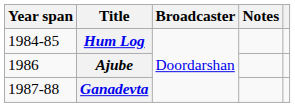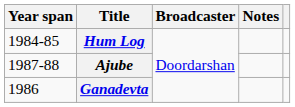 <table class="wikitable">
 <tr>
 <th>Year span</th>
 <th>Title</th>
 <th>Broadcaster</th>
 <th>Notes</th>
 <th></th>
 </tr>
 <tr>
 <td>1984-85</td>
 <th><em><a href='#'>Hum Log</a></em></th>
 <td rowspan="3"><a href='#'>Doordarshan</a></td>
 <td></td>
 <td></td>
 </tr>
 <tr>
-<td>1986</td>
+<td>1987-88</td>
 <th><em>Ajube</em></th>
 <td></td>
 <td></td>
 </tr>
 <tr>
-<td>1987-88</td>
+<td>1986</td>
 <th><em><a href='#'>Ganadevta</a></em></th>
 <td></td>
 <td></td>
 </tr>
 </table>
